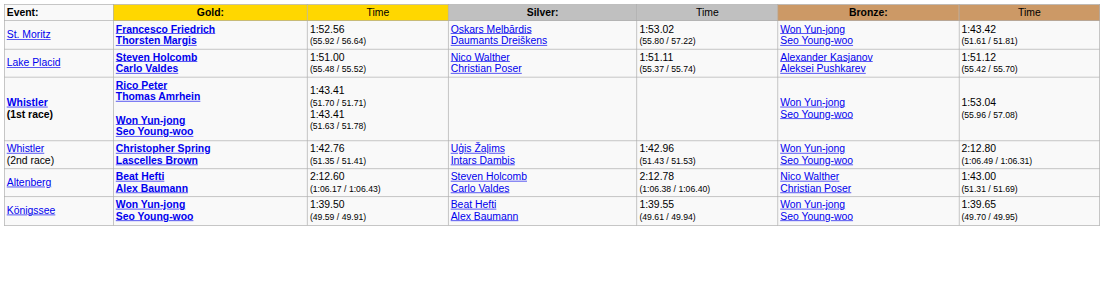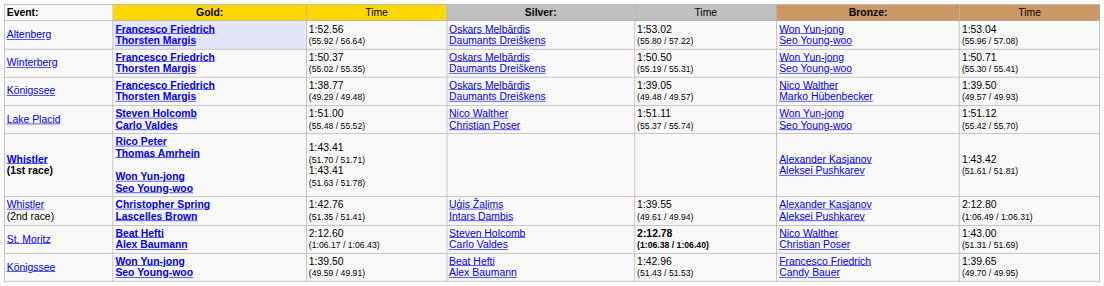 <table class="wikitable" style="width:85%;">
 <tr>
 <td><strong>Event:</strong></td>
 <td !  style="text-align:center; background:gold;"><strong>Gold:</strong></td>
 <td !  style="text-align:center; background:gold;">Time</td>
 <td !  style="text-align:center; background:silver;"><strong>Silver:</strong></td>
 <td !  style="text-align:center; background:silver;">Time</td>
 <td !  style="text-align:center; background:#c96;"><strong>Bronze:</strong></td>
 <td !  style="text-align:center; background:#c96;">Time</td>
 </tr>
 <tr>
-<td> <a href='#'>St. Moritz</a></td>
-<td><strong><a href='#'>Francesco Friedrich</a></strong><br><strong><a href='#'>Thorsten Margis</a><br><small></small> </strong></td>
+<td> <a href='#'>Altenberg</a></td>
+<td style="background: lavender;"><strong><a href='#'>Francesco Friedrich</a></strong><br><strong><a href='#'>Thorsten Margis</a><br><small></small> </strong></td>
 <td>1:52.56<br><small>(55.92 / 56.64)</small></td>
 <td><a href='#'>Oskars Melbārdis</a><br><a href='#'>Daumants Dreiškens</a><br><small></small></td>
 <td>1:53.02<br><small>(55.80 / 57.22)</small></td>
 <td><a href='#'>Won Yun-jong</a><br><a href='#'>Seo Young-woo</a><br><small></small></td>
-<td>1:43.42<br><small>(51.61 / 51.81)</small></td>
+<td>1:53.04<br><small>(55.96 / 57.08)</small></td>
+</tr>
+<tr>
+<td> <a href='#'>Winterberg</a></td>
+<td><strong><a href='#'>Francesco Friedrich</a></strong><br><strong><a href='#'>Thorsten Margis</a><br><small></small> </strong></td>
+<td>1:50.37<br><small>(55.02 / 55.35)</small></td>
+<td><a href='#'>Oskars Melbārdis</a><br><a href='#'>Daumants Dreiškens</a><br><small></small></td>
+<td>1:50.50<br><small>(55.19 / 55.31)</small></td>
+<td><a href='#'>Won Yun-jong</a><br><a href='#'>Seo Young-woo</a><br><small></small></td>
+<td>1:50.71<br><small>(55.30 / 55.41)</small></td>
+</tr>
+<tr>
+<td> <a href='#'>Königssee</a></td>
+<td><strong><a href='#'>Francesco Friedrich</a></strong><br><strong><a href='#'>Thorsten Margis</a><br><small></small> </strong></td>
+<td>1:38.77<br><small>(49.29 / 49.48)</small></td>
+<td><a href='#'>Oskars Melbārdis</a><br><a href='#'>Daumants Dreiškens</a><br><small></small></td>
+<td>1:39.05<br><small>(49.48 / 49.57)</small></td>
+<td><a href='#'>Nico Walther</a><br><a href='#'>Marko Hübenbecker</a><br><small></small></td>
+<td>1:39.50<br><small>(49.57 / 49.93)</small></td>
 </tr>
 <tr>
 <td> <a href='#'>Lake Placid</a></td>
 <td><strong><a href='#'>Steven Holcomb</a></strong><br><strong><a href='#'>Carlo Valdes</a><br><small></small> </strong></td>
 <td>1:51.00<br><small>(55.48 / 55.52)</small></td>
 <td><a href='#'>Nico Walther</a><br><a href='#'>Christian Poser</a><br><small></small></td>
 <td>1:51.11<br><small>(55.37 / 55.74)</small></td>
-<td><a href='#'>Alexander Kasjanov</a><br><a href='#'>Aleksei Pushkarev</a><br><small></small></td>
+<td><a href='#'>Won Yun-jong</a><br><a href='#'>Seo Young-woo</a><br><small></small></td>
 <td>1:51.12<br><small>(55.42 / 55.70)</small></td>
 </tr>
 <tr>
 <td><strong> <a href='#'>Whistler</a><br>(1st race)</strong></td>
 <td><strong><a href='#'>Rico Peter</a></strong><br><strong><a href='#'>Thomas Amrhein</a><br><small></small> <br><a href='#'>Won Yun-jong</a><br><a href='#'>Seo Young-woo</a><br><small></small> </strong></td>
 <td>1:43.41<br><small>(51.70 / 51.71)</small><br>1:43.41<br><small>(51.63 / 51.78)</small></td>
 <td></td>
 <td></td>
-<td><a href='#'>Won Yun-jong</a><br><a href='#'>Seo Young-woo</a><br><small></small></td>
-<td>1:53.04<br><small>(55.96 / 57.08)</small></td>
+<td><a href='#'>Alexander Kasjanov</a><br><a href='#'>Aleksei Pushkarev</a><br><small></small></td>
+<td>1:43.42<br><small>(51.61 / 51.81)</small></td>
 </tr>
 <tr>
 <td> <a href='#'>Whistler</a><br>(2nd race)</td>
 <td><strong><a href='#'>Christopher Spring</a></strong><br><strong><a href='#'>Lascelles Brown</a><br><small></small> </strong></td>
 <td>1:42.76 <br><small>(51.35 / 51.41)</small></td>
 <td><a href='#'>Uģis Žaļims</a><br><a href='#'>Intars Dambis</a><br><small></small></td>
-<td>1:42.96<br><small>(51.43 / 51.53)</small></td>
-<td><a href='#'>Won Yun-jong</a><br><a href='#'>Seo Young-woo</a><br><small></small></td>
+<td>1:39.55 <br><small>(49.61 / 49.94)</small></td>
+<td><a href='#'>Alexander Kasjanov</a><br><a href='#'>Aleksei Pushkarev</a><br><small></small></td>
 <td>2:12.80<br><small>(1:06.49 / 1:06.31)</small></td>
 </tr>
 <tr>
-<td> <a href='#'>Altenberg</a></td>
+<td> <a href='#'>St. Moritz</a></td>
 <td><strong><a href='#'>Beat Hefti</a></strong><br><strong><a href='#'>Alex Baumann</a><br><small></small> </strong></td>
 <td>2:12.60 <br><small>(1:06.17 / 1:06.43)</small></td>
 <td><a href='#'>Steven Holcomb</a><br><a href='#'>Carlo Valdes</a><br><small></small></td>
-<td>2:12.78<br><small>(1:06.38 / 1:06.40)</small></td>
+<td><strong>2:12.78<br><small>(1:06.38 / 1:06.40)</small></strong></td>
 <td><a href='#'>Nico Walther</a><br><a href='#'>Christian Poser</a><br><small></small></td>
 <td>1:43.00<br><small>(51.31 / 51.69)</small></td>
 </tr>
 <tr>
 <td> <a href='#'>Königssee</a></td>
 <td><strong><a href='#'>Won Yun-jong</a></strong><br><strong><a href='#'>Seo Young-woo</a><br><small></small> </strong></td>
 <td>1:39.50  <br><small>(49.59 / 49.91)</small></td>
 <td><a href='#'>Beat Hefti</a><br><a href='#'>Alex Baumann</a><br><small></small></td>
-<td>1:39.55 <br><small>(49.61 / 49.94)</small></td>
-<td><a href='#'>Won Yun-jong</a><br><a href='#'>Seo Young-woo</a><br><small></small></td>
+<td>1:42.96<br><small>(51.43 / 51.53)</small></td>
+<td><a href='#'>Francesco Friedrich</a> <br><a href='#'>Candy Bauer</a><br><small></small></td>
 <td>1:39.65<br><small>(49.70 / 49.95)</small></td>
 </tr>
 </table>
